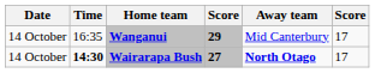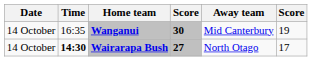 <table class="wikitable">
 <tr>
 <th>Date</th>
 <th>Time</th>
 <th>Home team</th>
 <th>Score</th>
 <th>Away team</th>
 <th>Score</th>
 </tr>
 <tr>
 <td>14 October</td>
 <td>16:35</td>
 <td style="background:silver"><strong><a href='#'>Wanganui</a></strong></td>
-<td style="background:silver"><strong>29</strong></td>
+<td style="background:silver"><strong>30</strong></td>
 <td><a href='#'>Mid Canterbury</a></td>
-<td>17</td>
+<td>19</td>
 </tr>
 <tr>
 <td>14 October</td>
 <td><strong>14:30</strong></td>
 <td style="background:silver"><strong><a href='#'>Wairarapa Bush</a></strong></td>
 <td style="background:silver"><strong>27</strong></td>
-<td><strong><a href='#'>North Otago</a></strong></td>
+<td><a href='#'>North Otago</a></td>
 <td>17</td>
 </tr>
 </table>
